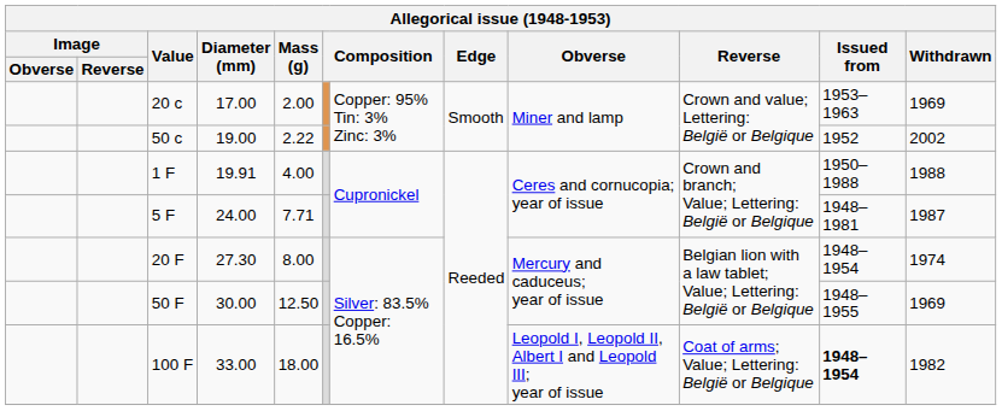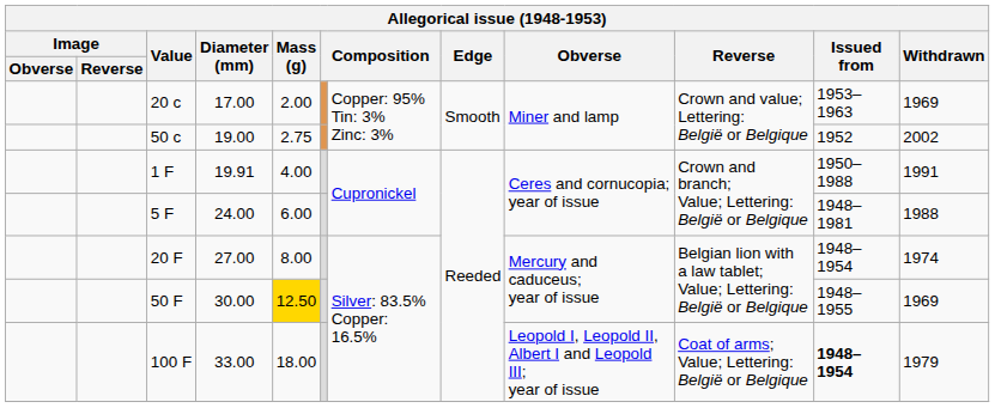 <table class="wikitable" style="margin:auto; font-size:90%; border-width:1px;">
 <tr>
 <th colspan=12>Allegorical issue (1948-1953)</th>
 </tr>
 <tr>
 <th colspan=2>Image</th>
 <th rowspan=2>Value</th>
 <th rowspan=2>Diameter<br>(mm)</th>
 <th rowspan=2>Mass<br>(g)</th>
 <th colspan=2 rowspan=2>Composition</th>
 <th rowspan=2>Edge</th>
 <th rowspan=2>Obverse</th>
 <th rowspan=2>Reverse</th>
 <th rowspan=2>Issued<br>from</th>
 <th rowspan=2>Withdrawn</th>
 </tr>
 <tr>
 <th>Obverse</th>
 <th>Reverse</th>
 </tr>
 <tr>
 <td></td>
 <td></td>
 <td>20 c</td>
 <td align=center>17.00</td>
 <td align=center>2.00</td>
 <td style="background-color:#e0954f;"></td>
 <td rowspan=2>Copper: 95%<br>Tin: 3%<br>Zinc: 3%</td>
 <td rowspan=2>Smooth</td>
 <td rowspan=2><a href='#'>Miner</a> and lamp</td>
 <td rowspan=2>Crown and value;<br>Lettering:<br><em>België</em> or <em>Belgique</em></td>
 <td>1953–1963</td>
 <td>1969</td>
 </tr>
 <tr>
 <td></td>
 <td></td>
 <td>50 c</td>
 <td align=center>19.00</td>
-<td align=center>2.22</td>
+<td align=center>2.75</td>
 <td style="background-color:#e0954f;"></td>
 <td>1952</td>
 <td>2002</td>
 </tr>
 <tr>
 <td></td>
 <td></td>
 <td>1 F</td>
 <td align=center>19.91</td>
 <td align=center>4.00</td>
 <td style="background-color:#dcdcdc;"></td>
 <td rowspan=2><a href='#'>Cupronickel</a></td>
 <td rowspan=5>Reeded</td>
 <td rowspan=2><a href='#'>Ceres</a> and cornucopia;<br>year of issue</td>
 <td rowspan=2>Crown and branch;<br>Value; Lettering:<br><em>België</em> or <em>Belgique</em></td>
 <td>1950–1988</td>
-<td>1988</td>
+<td>1991</td>
 </tr>
 <tr>
 <td></td>
 <td></td>
 <td>5 F</td>
 <td align=center>24.00</td>
-<td align=center>7.71</td>
+<td align=center>6.00</td>
 <td style="background-color:#dcdcdc;"></td>
 <td>1948–1981</td>
-<td>1987</td>
+<td>1988</td>
 </tr>
 <tr>
 <td></td>
 <td></td>
 <td>20 F</td>
-<td align=center>27.30</td>
+<td align=center>27.00</td>
 <td align=center>8.00</td>
 <td style="background-color:#dcdcdc;"></td>
 <td rowspan=3><a href='#'>Silver</a>: 83.5%<br>Copper: 16.5%</td>
 <td rowspan=2><a href='#'>Mercury</a> and caduceus;<br>year of issue</td>
 <td rowspan=2>Belgian lion with<br>a law tablet;<br>Value; Lettering:<br><em>België</em> or <em>Belgique</em></td>
 <td>1948–1954</td>
 <td>1974</td>
 </tr>
 <tr>
 <td></td>
 <td></td>
 <td>50 F</td>
 <td align=center>30.00</td>
-<td align=center>12.50</td>
+<td align=center style="background: gold;">12.50</td>
 <td style="background-color:#dcdcdc;"></td>
 <td>1948–1955</td>
 <td>1969</td>
 </tr>
 <tr>
 <td></td>
 <td></td>
 <td>100 F</td>
 <td align=center>33.00</td>
 <td align=center>18.00</td>
 <td style="background-color:#dcdcdc;"></td>
 <td><a href='#'>Leopold I</a>, <a href='#'>Leopold II</a>,<br><a href='#'>Albert I</a> and <a href='#'>Leopold III</a>;<br>year of issue</td>
 <td><a href='#'>Coat of arms</a>;<br>Value; Lettering:<br><em>België</em> or <em>Belgique</em></td>
 <td><strong>1948–1954</strong></td>
-<td>1982</td>
+<td>1979</td>
 </tr>
 <tr>
 </tr>
 </table>
